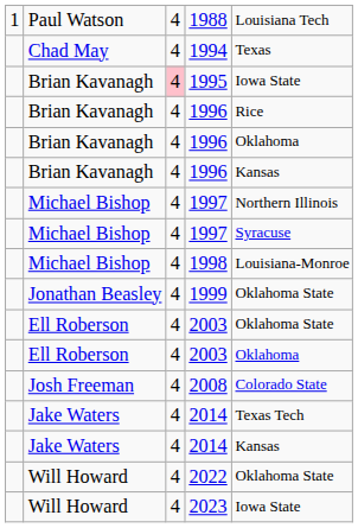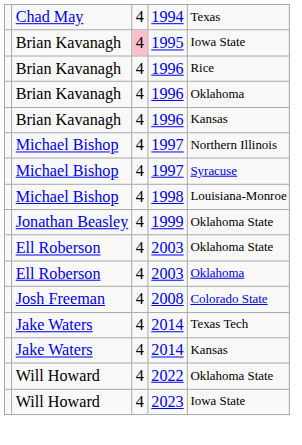 <table class="wikitable">
 <tr>
-</tr>
-<tr>
-<td>1</td>
-<td>Paul Watson</td>
-<td>4</td>
-<td><a href='#'>1988</a></td>
-<td style="font-size:80%;">Louisiana Tech</td>
 </tr>
 <tr>
 <td></td>
 <td><a href='#'>Chad May</a></td>
 <td>4</td>
 <td><a href='#'>1994</a></td>
 <td style="font-size:80%;">Texas</td>
 </tr>
 <tr>
 <td></td>
 <td>Brian Kavanagh</td>
 <td style="background: pink;">4</td>
 <td><a href='#'>1995</a></td>
 <td style="font-size:80%;">Iowa State</td>
 </tr>
 <tr>
 <td></td>
 <td>Brian Kavanagh</td>
 <td>4</td>
 <td><a href='#'>1996</a></td>
 <td style="font-size:80%;">Rice</td>
 </tr>
 <tr>
 <td></td>
 <td>Brian Kavanagh</td>
 <td>4</td>
 <td><a href='#'>1996</a></td>
 <td style="font-size:80%;">Oklahoma</td>
 </tr>
 <tr>
 <td></td>
 <td>Brian Kavanagh</td>
 <td>4</td>
 <td><a href='#'>1996</a></td>
 <td style="font-size:80%;">Kansas</td>
 </tr>
 <tr>
 <td></td>
 <td><a href='#'>Michael Bishop</a></td>
 <td>4</td>
 <td><a href='#'>1997</a></td>
 <td style="font-size:80%;">Northern Illinois</td>
 </tr>
 <tr>
 <td></td>
 <td><a href='#'>Michael Bishop</a></td>
 <td>4</td>
 <td><a href='#'>1997</a></td>
 <td style="font-size:80%;"><a href='#'>Syracuse</a></td>
 </tr>
 <tr>
 <td></td>
 <td><a href='#'>Michael Bishop</a></td>
 <td>4</td>
 <td><a href='#'>1998</a></td>
 <td style="font-size:80%;">Louisiana-Monroe</td>
 </tr>
 <tr>
 <td></td>
 <td><a href='#'>Jonathan Beasley</a></td>
 <td>4</td>
 <td><a href='#'>1999</a></td>
 <td style="font-size:80%;">Oklahoma State</td>
 </tr>
 <tr>
 <td></td>
 <td><a href='#'>Ell Roberson</a></td>
 <td>4</td>
 <td><a href='#'>2003</a></td>
 <td style="font-size:80%;">Oklahoma State</td>
 </tr>
 <tr>
 <td></td>
 <td><a href='#'>Ell Roberson</a></td>
 <td>4</td>
 <td><a href='#'>2003</a></td>
 <td style="font-size:80%;"><a href='#'>Oklahoma</a></td>
 </tr>
 <tr>
 <td></td>
 <td><a href='#'>Josh Freeman</a></td>
 <td>4</td>
 <td><a href='#'>2008</a></td>
 <td style="font-size:80%;"><a href='#'>Colorado State</a></td>
 </tr>
 <tr>
 <td></td>
 <td><a href='#'>Jake Waters</a></td>
 <td>4</td>
 <td><a href='#'>2014</a></td>
 <td style="font-size:80%;">Texas Tech</td>
 </tr>
 <tr>
 <td></td>
 <td><a href='#'>Jake Waters</a></td>
 <td>4</td>
 <td><a href='#'>2014</a></td>
 <td style="font-size:80%;">Kansas</td>
 </tr>
 <tr>
 <td></td>
 <td>Will Howard</td>
 <td>4</td>
 <td><a href='#'>2022</a></td>
 <td style="font-size:80%;">Oklahoma State</td>
 </tr>
 <tr>
 <td></td>
 <td>Will Howard</td>
 <td>4</td>
 <td><a href='#'>2023</a></td>
 <td style="font-size:80%;">Iowa State</td>
 </tr>
 </table>
